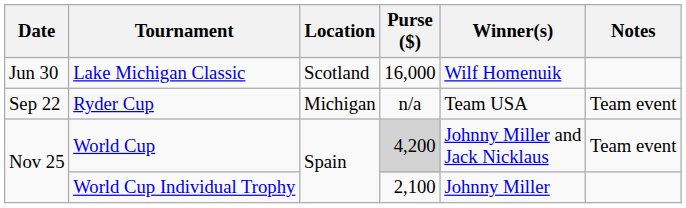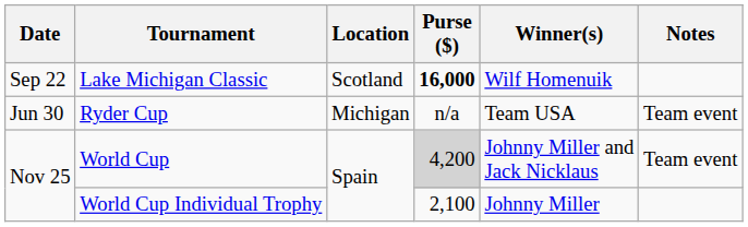 <table class="wikitable" style="font-size:95%">
 <tr>
 <th>Date</th>
 <th>Tournament</th>
 <th>Location</th>
 <th>Purse<br>($)</th>
 <th>Winner(s)</th>
 <th>Notes</th>
 </tr>
 <tr>
-<td>Jun 30</td>
+<td>Sep 22</td>
 <td><a href='#'>Lake Michigan Classic</a></td>
 <td>Scotland</td>
-<td align=right>16,000</td>
+<td align=right><strong>16,000</strong></td>
 <td> <a href='#'>Wilf Homenuik</a></td>
 <td></td>
 </tr>
 <tr>
-<td>Sep 22</td>
+<td>Jun 30</td>
 <td><a href='#'>Ryder Cup</a></td>
 <td>Michigan</td>
 <td align=center>n/a</td>
 <td> Team USA</td>
 <td>Team event</td>
 </tr>
 <tr>
 <td rowspan=2>Nov 25</td>
 <td><a href='#'>World Cup</a></td>
 <td rowspan=2>Spain</td>
 <td align=right style="background: lightgrey;">4,200</td>
 <td> <a href='#'>Johnny Miller</a> and<br> <a href='#'>Jack Nicklaus</a></td>
 <td>Team event</td>
 </tr>
 <tr>
 <td><a href='#'>World Cup Individual Trophy</a></td>
 <td align=right>2,100</td>
 <td> <a href='#'>Johnny Miller</a></td>
 <td></td>
 </tr>
 </table>
